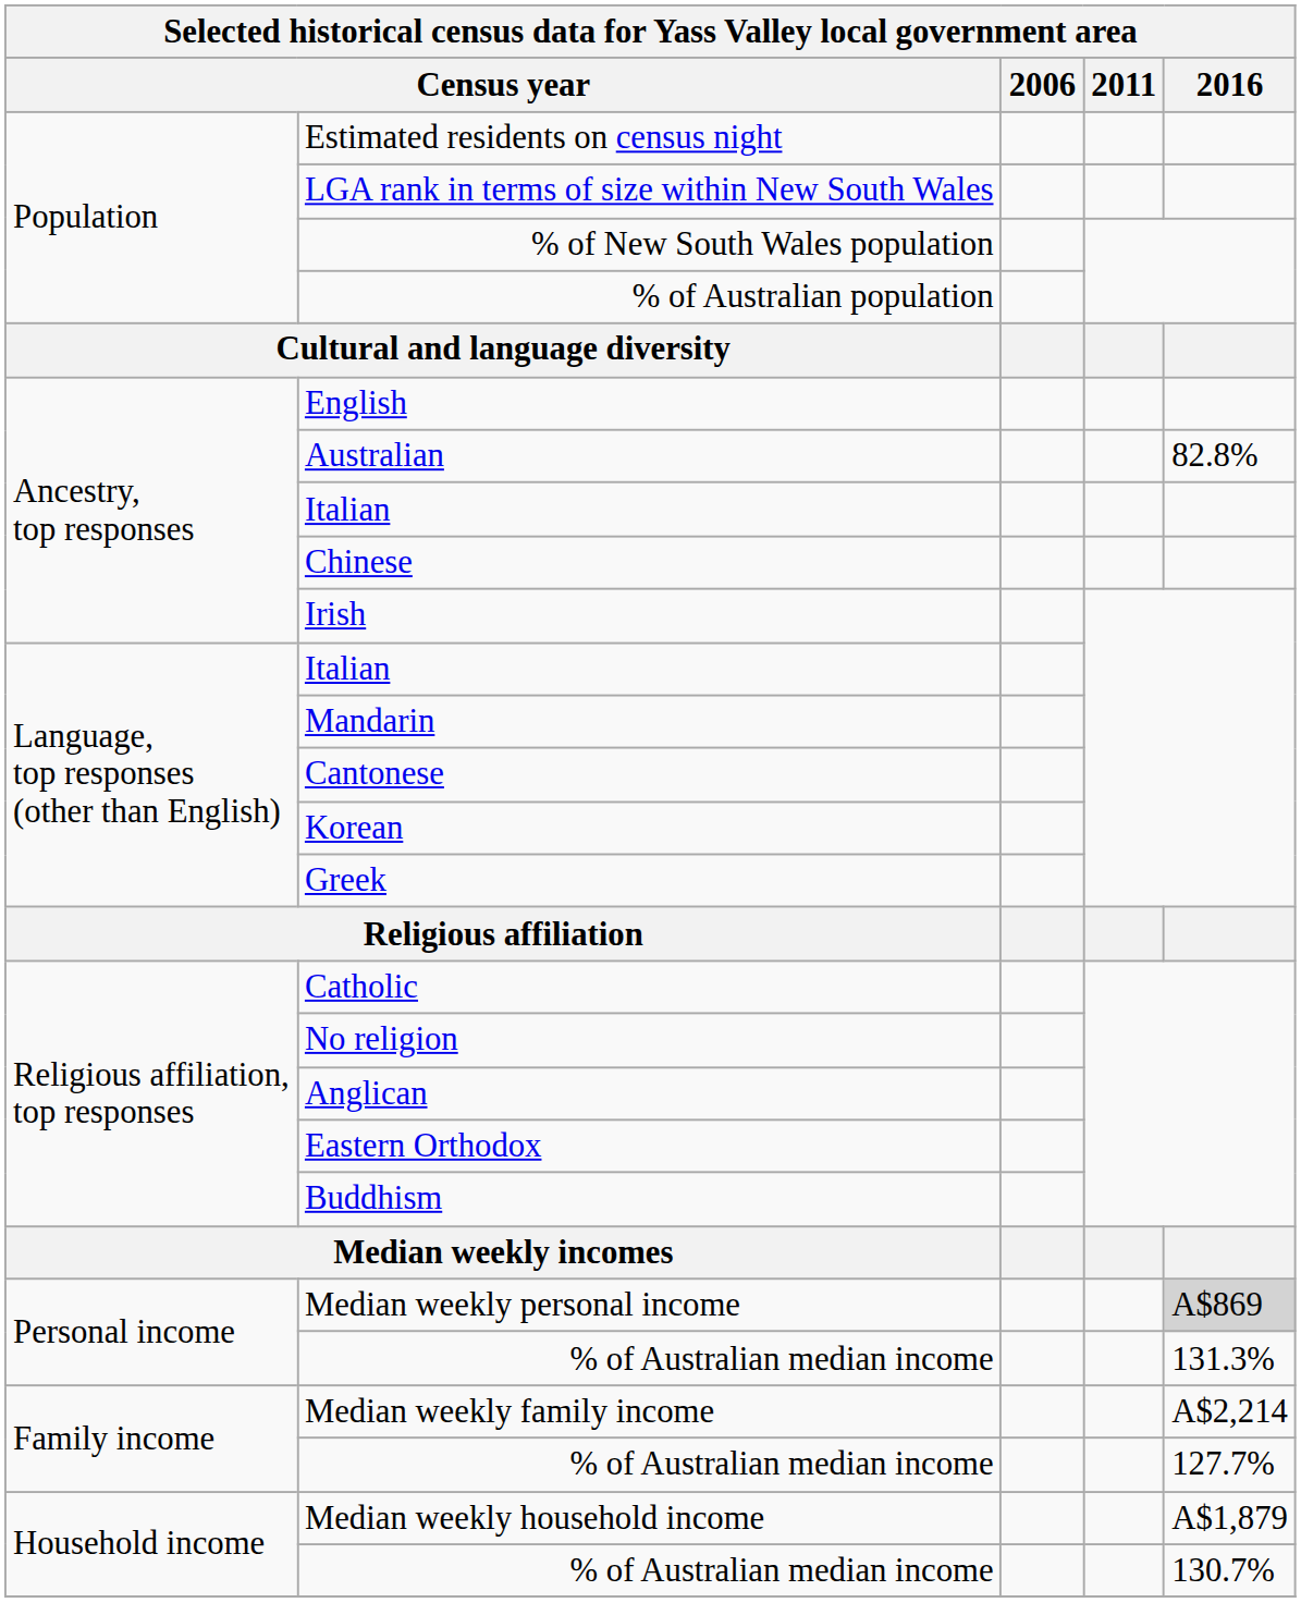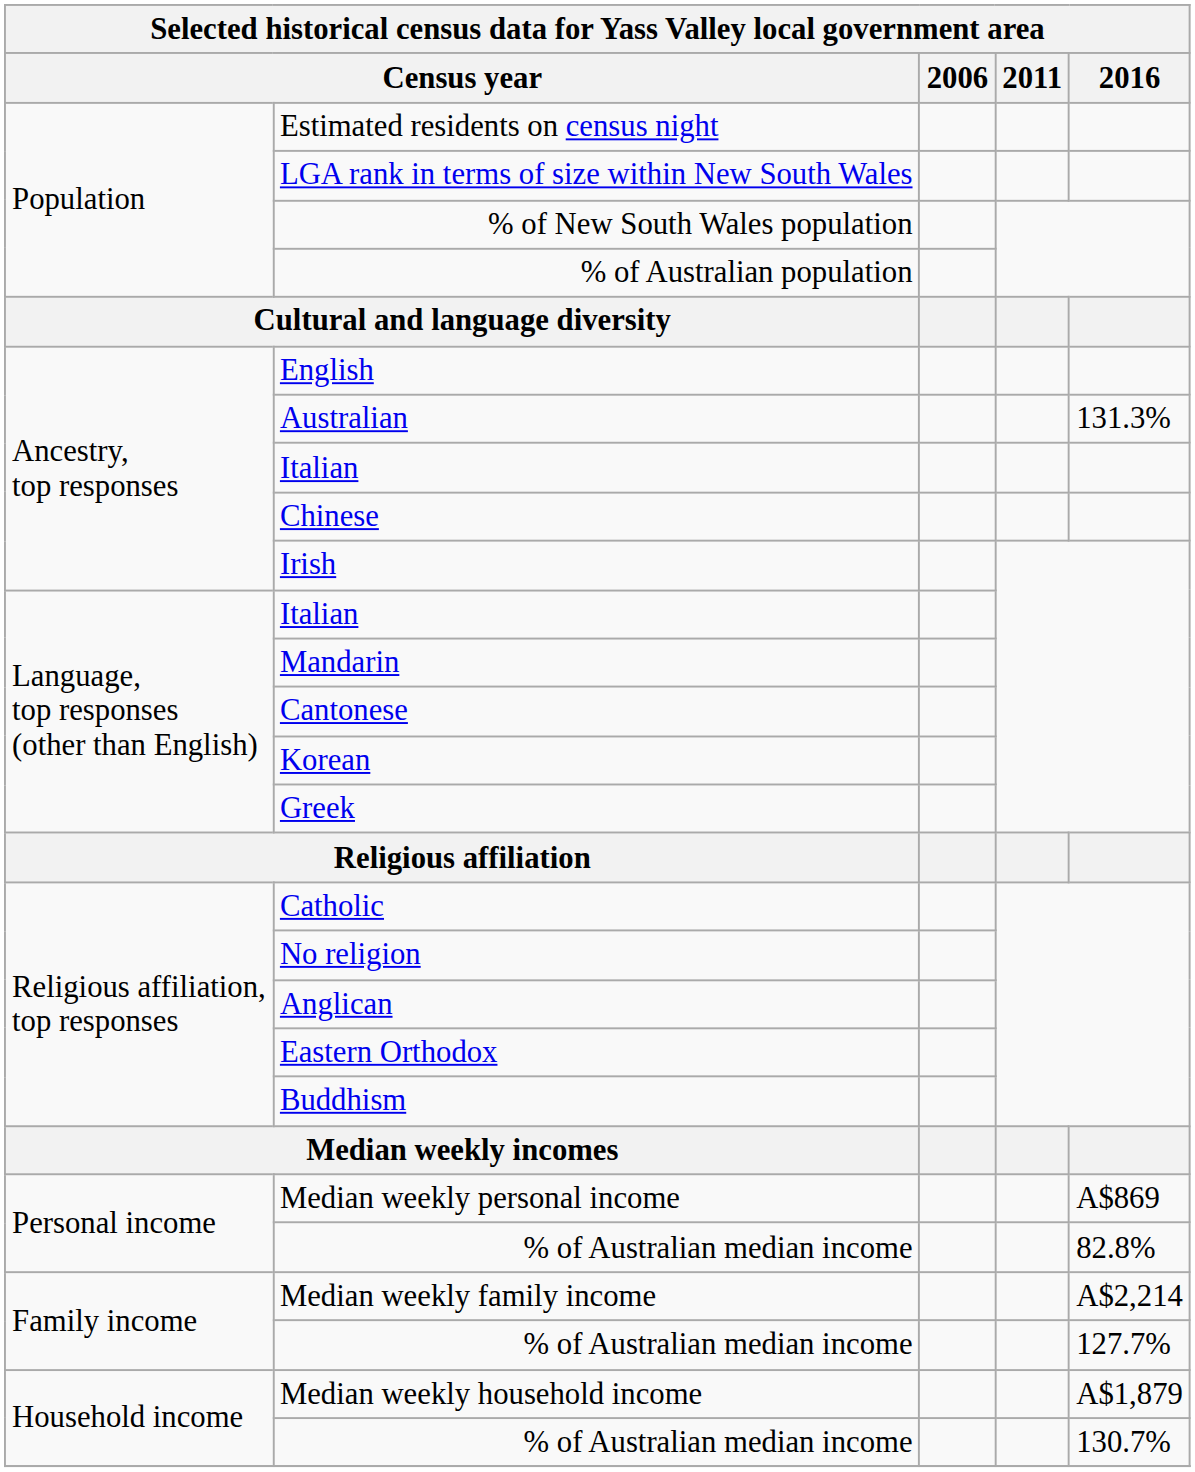 <table class="wikitable">
 <tr>
 <th colspan=7>Selected historical census data for Yass Valley local government area</th>
 </tr>
 <tr>
 <th colspan=3>Census year</th>
 <th>2006</th>
 <th>2011</th>
 <th>2016</th>
 </tr>
 <tr>
 <td rowspan=4 colspan="2">Population</td>
 <td>Estimated residents on <a href='#'>census night</a></td>
 <td align="right"></td>
 <td align="right"> </td>
 <td align="right"> </td>
 </tr>
 <tr>
 <td align="right"><a href='#'>LGA rank in terms of size within New South Wales</a></td>
 <td align="right"></td>
 <td align="right"></td>
 <td align="right"> </td>
 </tr>
 <tr>
 <td align="right">% of New South Wales population</td>
 <td align="right"></td>
 </tr>
 <tr>
 <td align="right">% of Australian population</td>
 <td align="right"></td>
 </tr>
 <tr>
 <th colspan=3>Cultural and language diversity</th>
 <th></th>
 <th></th>
 <th></th>
 </tr>
 <tr>
 <td rowspan=5 colspan=2>Ancestry,<br>top responses</td>
 <td><a href='#'>English</a></td>
 <td align="right"></td>
 <td></td>
 <td></td>
 </tr>
 <tr>
 <td><a href='#'>Australian</a></td>
 <td align="right"></td>
 <td></td>
-<td>82.8%</td>
+<td>131.3%</td>
 </tr>
 <tr>
 <td><a href='#'>Italian</a></td>
 <td align="right"></td>
 <td></td>
 <td></td>
 </tr>
 <tr>
 <td><a href='#'>Chinese</a></td>
 <td align="right"></td>
 <td></td>
 <td></td>
 </tr>
 <tr>
 <td><a href='#'>Irish</a></td>
 <td align="right"></td>
 </tr>
 <tr>
 <td rowspan=5 colspan=2>Language,<br>top responses<br>(other than English)</td>
 <td><a href='#'>Italian</a></td>
 <td align="right"></td>
 </tr>
 <tr>
 <td><a href='#'>Mandarin</a></td>
 <td align="right"></td>
 </tr>
 <tr>
 <td><a href='#'>Cantonese</a></td>
 <td align="right"></td>
 </tr>
 <tr>
 <td><a href='#'>Korean</a></td>
 <td align="right"></td>
 </tr>
 <tr>
 <td><a href='#'>Greek</a></td>
 <td align="right"></td>
 </tr>
 <tr>
 <th colspan=3>Religious affiliation</th>
 <th></th>
 <th></th>
 <th></th>
 </tr>
 <tr>
 <td rowspan=5 colspan=2>Religious affiliation,<br>top responses</td>
 <td><a href='#'>Catholic</a></td>
 <td align="right"></td>
 </tr>
 <tr>
 <td><a href='#'>No religion</a></td>
 <td align="right"></td>
 </tr>
 <tr>
 <td><a href='#'>Anglican</a></td>
 <td align="right"></td>
 </tr>
 <tr>
 <td><a href='#'>Eastern Orthodox</a></td>
 <td align="right"></td>
 </tr>
 <tr>
 <td><a href='#'>Buddhism</a></td>
 <td align="right"></td>
 </tr>
 <tr>
 <th colspan=3>Median weekly incomes</th>
 <th></th>
 <th></th>
 <th></th>
 </tr>
 <tr>
 <td rowspan=2 colspan=2>Personal income</td>
 <td>Median weekly personal income</td>
 <td align="right"></td>
 <td></td>
-<td style="background: lightgrey;">A$869</td>
+<td>A$869</td>
 </tr>
 <tr>
 <td align="right">% of Australian median income</td>
 <td align="right"></td>
 <td></td>
-<td>131.3%</td>
+<td>82.8%</td>
 </tr>
 <tr>
 <td rowspan=2 colspan=2>Family income</td>
 <td>Median weekly family income</td>
 <td align="right"></td>
 <td></td>
 <td>A$2,214</td>
 </tr>
 <tr>
 <td align="right">% of Australian median income</td>
 <td align="right"></td>
 <td></td>
 <td>127.7%</td>
 </tr>
 <tr>
 <td rowspan=2 colspan=2>Household income</td>
 <td>Median weekly household income</td>
 <td align="right"></td>
 <td></td>
 <td>A$1,879</td>
 </tr>
 <tr>
 <td align="right">% of Australian median income</td>
 <td align="right"></td>
 <td></td>
 <td>130.7%</td>
 </tr>
 <tr>
 </tr>
 </table>
